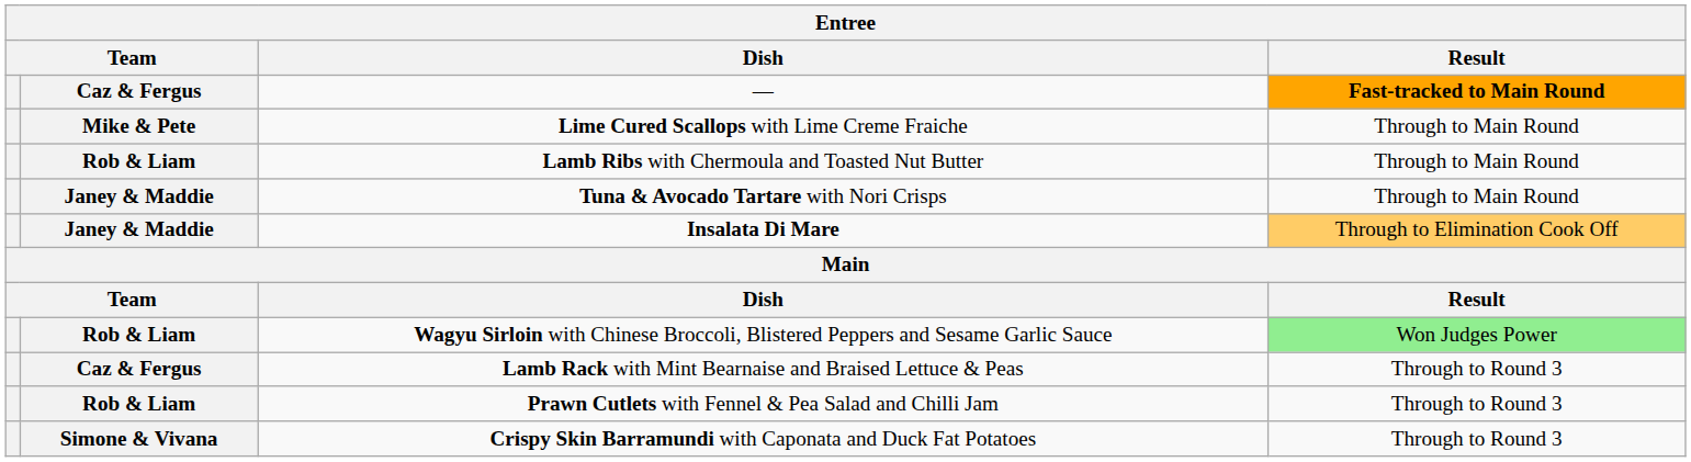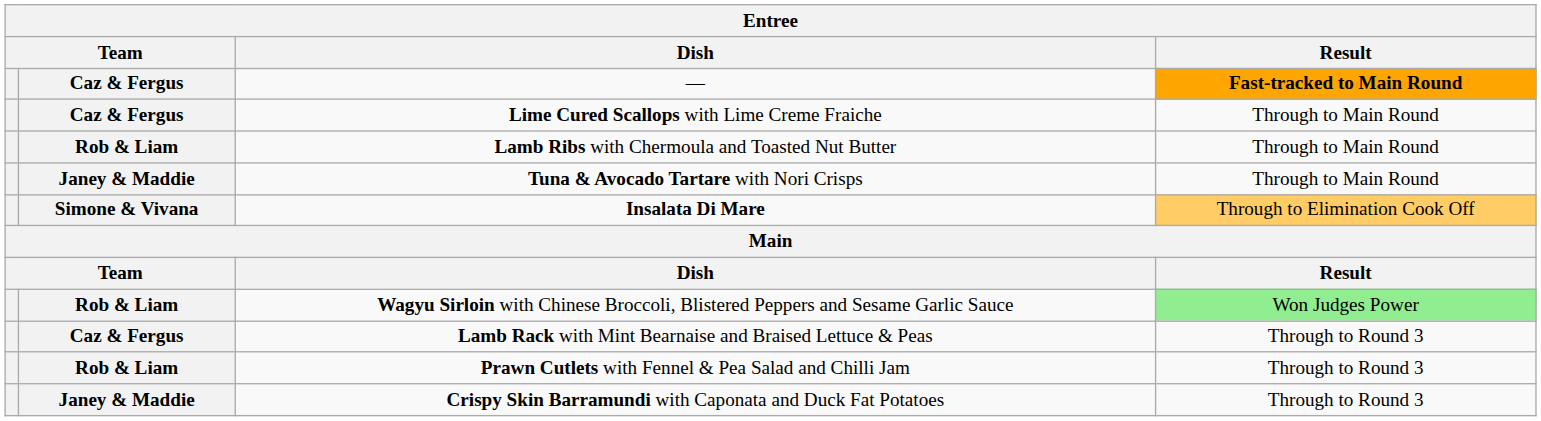 <table class="wikitable plainrowheaders" style="margin:1em auto; text-align:center; font-size:90%; width:80em;">
 <tr>
 <th colspan="6" >Entree</th>
 </tr>
 <tr>
 <th colspan="2">Team</th>
 <th>Dish</th>
 <th>Result</th>
 </tr>
 <tr>
 <th></th>
 <th>Caz & Fergus</th>
 <td>—</td>
 <td style="background:orange"><strong>Fast-tracked to Main Round</strong></td>
 </tr>
 <tr>
 <th></th>
-<th>Mike & Pete</th>
+<th>Caz & Fergus</th>
 <td><strong>Lime Cured Scallops</strong> with Lime Creme Fraiche</td>
 <td>Through to Main Round</td>
 </tr>
 <tr>
 <th></th>
 <th>Rob & Liam</th>
 <td><strong>Lamb Ribs</strong> with Chermoula and Toasted Nut Butter</td>
 <td>Through to Main Round</td>
 </tr>
 <tr>
 <th></th>
 <th>Janey & Maddie</th>
 <td><strong>Tuna & Avocado Tartare</strong> with Nori Crisps</td>
 <td>Through to Main Round</td>
 </tr>
 <tr>
 <th></th>
-<th>Janey & Maddie</th>
+<th>Simone & Vivana</th>
 <td><strong>Insalata Di Mare</strong></td>
 <td style="background:#FFCC66">Through to Elimination Cook Off</td>
 </tr>
 <tr>
 <th colspan="6" >Main</th>
 </tr>
 <tr>
 <th colspan="2">Team</th>
 <th>Dish</th>
 <th>Result</th>
 </tr>
 <tr>
 <th></th>
 <th>Rob & Liam</th>
 <td><strong>Wagyu Sirloin</strong> with Chinese Broccoli, Blistered Peppers and Sesame Garlic Sauce</td>
 <td style="background:lightgreen">Won Judges Power</td>
 </tr>
 <tr>
 <th></th>
 <th>Caz & Fergus</th>
 <td><strong>Lamb Rack</strong> with Mint Bearnaise and Braised Lettuce & Peas</td>
 <td>Through to Round 3</td>
 </tr>
 <tr>
 <th></th>
 <th>Rob & Liam</th>
 <td><strong>Prawn Cutlets</strong> with Fennel & Pea Salad and Chilli Jam</td>
 <td>Through to Round 3</td>
 </tr>
 <tr>
 <th></th>
-<th>Simone & Vivana</th>
+<th>Janey & Maddie</th>
 <td><strong>Crispy Skin Barramundi</strong> with Caponata and Duck Fat Potatoes</td>
 <td>Through to Round 3</td>
 </tr>
 </table>
